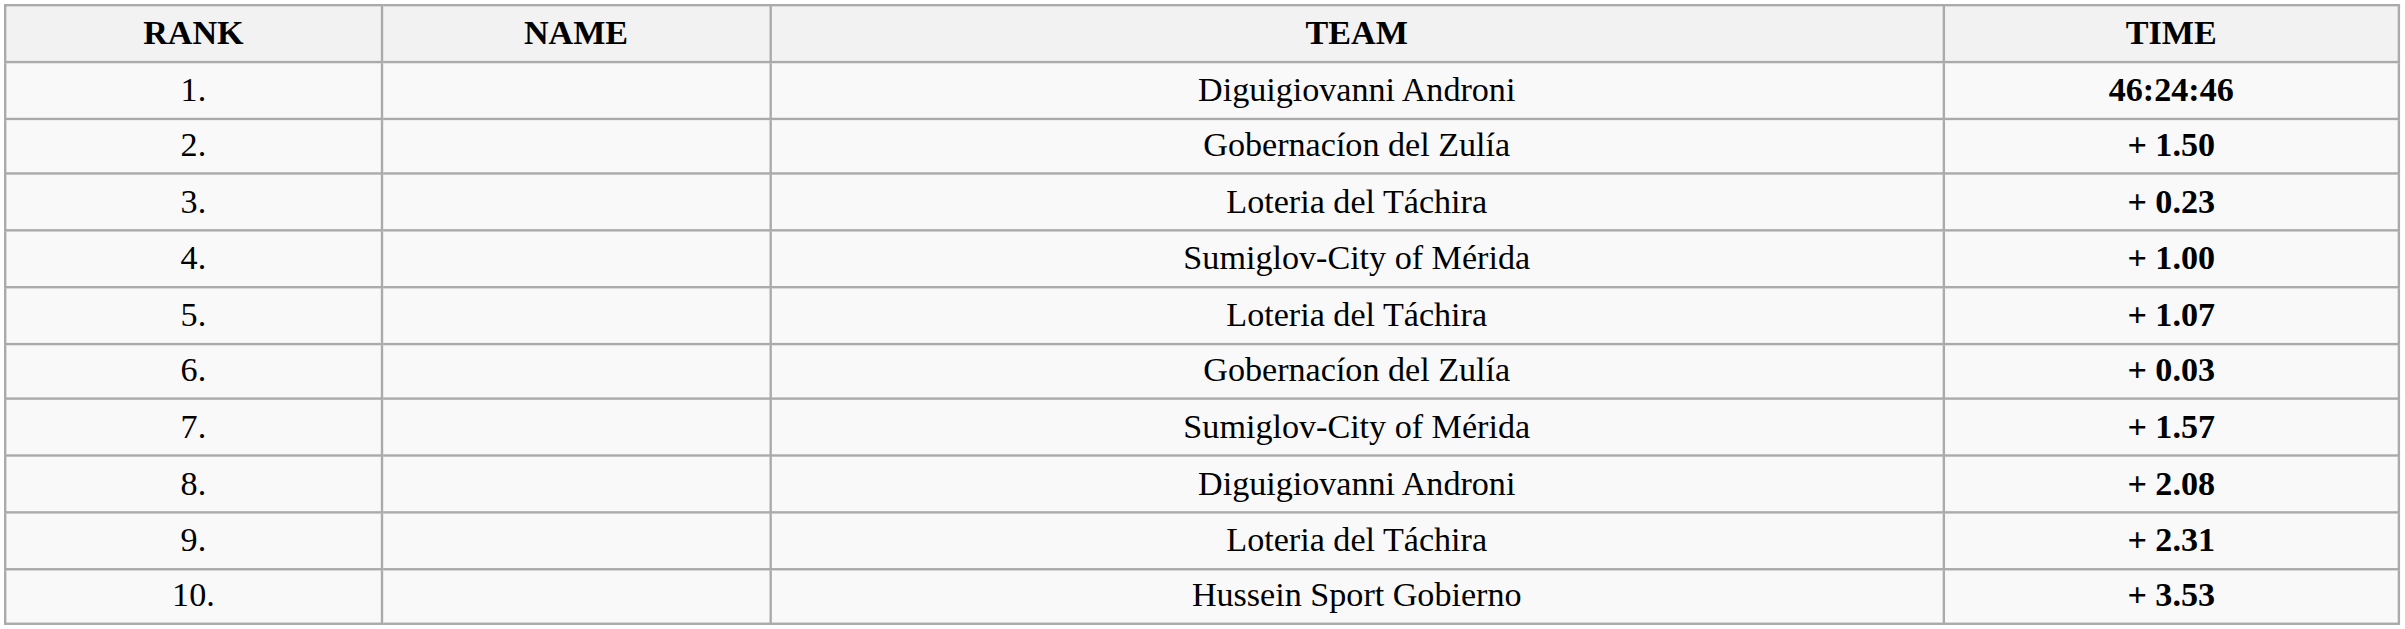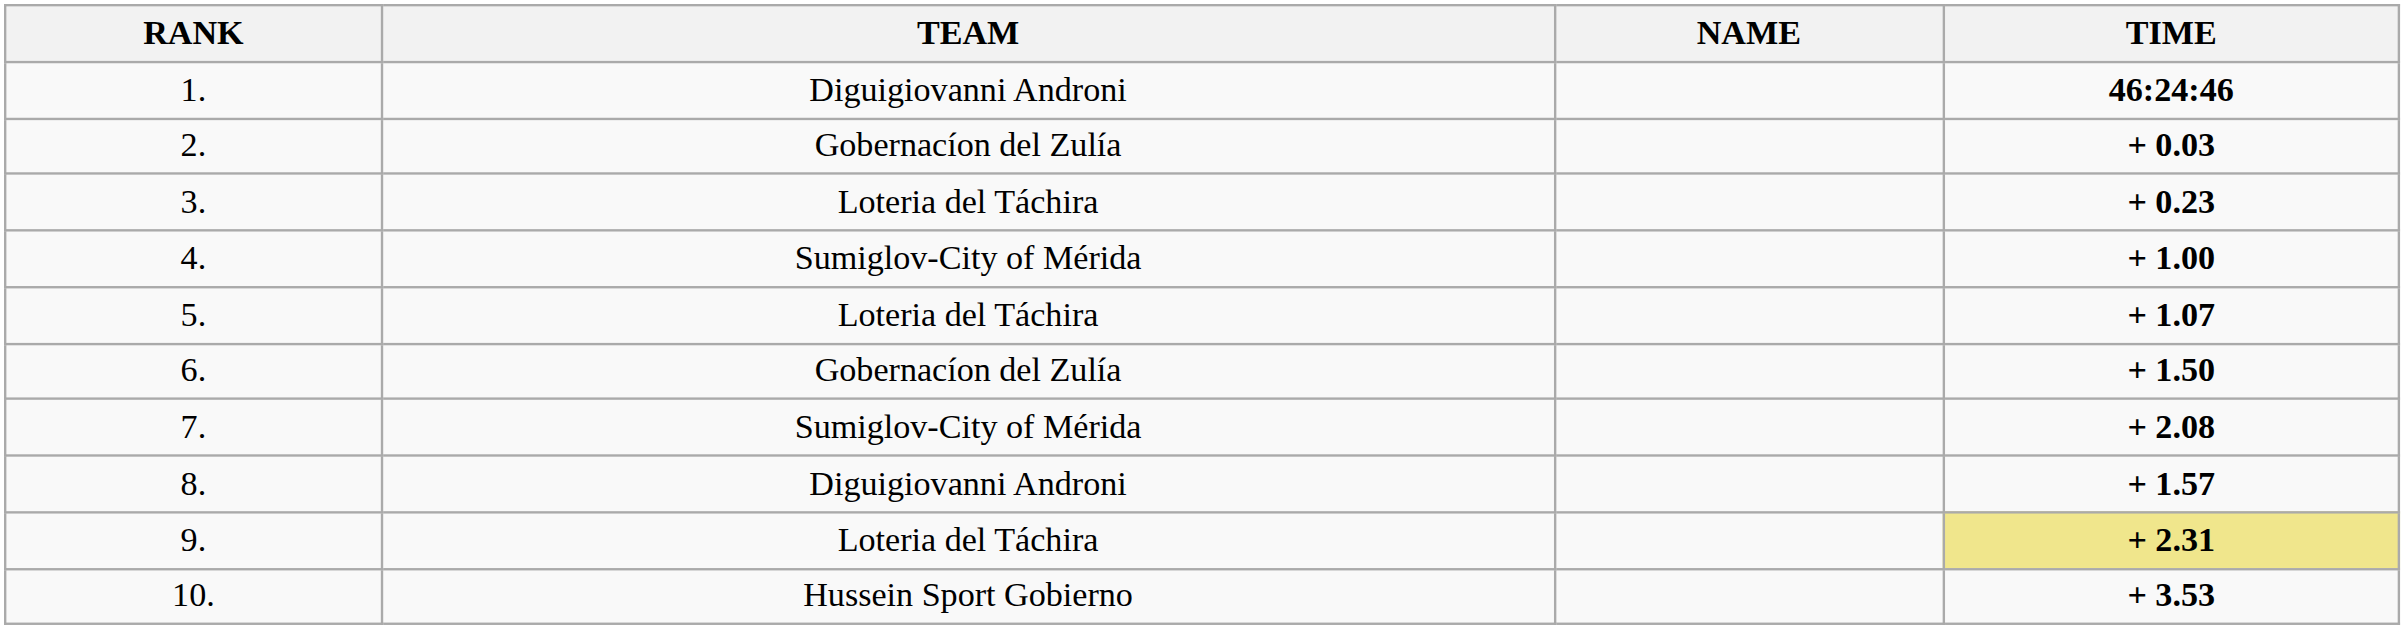 <table class="wikitable"  style="font-size:90%; width:80%;">
 <tr>
 <th>RANK</th>
+<th>TEAM</th>
 <th>NAME</th>
-<th>TEAM</th>
 <th>TIME</th>
 </tr>
 <tr>
 <td style="text-align:center;">1.</td>
+<td style="text-align:center;">Diguigiovanni Androni</td>
 <td></td>
-<td style="text-align:center;">Diguigiovanni Androni</td>
 <td style="text-align:center;"><strong>46:24:46</strong></td>
 </tr>
 <tr>
 <td style="text-align:center;">2.</td>
+<td style="text-align:center;">Gobernacíon del Zulía</td>
 <td></td>
-<td style="text-align:center;">Gobernacíon del Zulía</td>
-<td style="text-align:center;"><strong>+ 1.50</strong></td>
+<td style="text-align:center;"><strong>+ 0.03</strong></td>
 </tr>
 <tr>
 <td style="text-align:center;">3.</td>
+<td style="text-align:center;">Loteria del Táchira</td>
 <td></td>
-<td style="text-align:center;">Loteria del Táchira</td>
 <td style="text-align:center;"><strong>+ 0.23</strong></td>
 </tr>
 <tr>
 <td style="text-align:center;">4.</td>
+<td style="text-align:center;">Sumiglov-City of Mérida</td>
 <td></td>
-<td style="text-align:center;">Sumiglov-City of Mérida</td>
 <td style="text-align:center;"><strong>+ 1.00</strong></td>
 </tr>
 <tr>
 <td style="text-align:center;">5.</td>
+<td style="text-align:center;">Loteria del Táchira</td>
 <td></td>
-<td style="text-align:center;">Loteria del Táchira</td>
 <td style="text-align:center;"><strong>+ 1.07</strong></td>
 </tr>
 <tr>
 <td style="text-align:center;">6.</td>
+<td style="text-align:center;">Gobernacíon del Zulía</td>
 <td></td>
-<td style="text-align:center;">Gobernacíon del Zulía</td>
-<td style="text-align:center;"><strong>+ 0.03</strong></td>
+<td style="text-align:center;"><strong>+ 1.50</strong></td>
 </tr>
 <tr>
 <td style="text-align:center;">7.</td>
+<td style="text-align:center;">Sumiglov-City of Mérida</td>
 <td></td>
-<td style="text-align:center;">Sumiglov-City of Mérida</td>
+<td style="text-align:center;"><strong>+ 2.08</strong></td>
+</tr>
+<tr>
+<td style="text-align:center;">8.</td>
+<td style="text-align:center;">Diguigiovanni Androni</td>
+<td></td>
 <td style="text-align:center;"><strong>+ 1.57</strong></td>
 </tr>
 <tr>
-<td style="text-align:center;">8.</td>
+<td style="text-align:center;">9.</td>
+<td style="text-align:center;">Loteria del Táchira</td>
 <td></td>
-<td style="text-align:center;">Diguigiovanni Androni</td>
-<td style="text-align:center;"><strong>+ 2.08</strong></td>
-</tr>
-<tr>
-<td style="text-align:center;">9.</td>
-<td></td>
-<td style="text-align:center;">Loteria del Táchira</td>
-<td style="text-align:center;"><strong>+ 2.31</strong></td>
+<td style="background: khaki; text-align:center;"><strong>+ 2.31</strong></td>
 </tr>
 <tr>
 <td style="text-align:center;">10.</td>
+<td style="text-align:center;">Hussein Sport Gobierno</td>
 <td></td>
-<td style="text-align:center;">Hussein Sport Gobierno</td>
 <td style="text-align:center;"><strong>+ 3.53</strong></td>
 </tr>
 </table>
